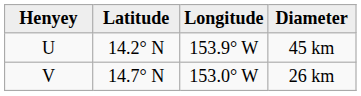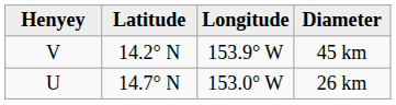 <table class="wikitable">
 <tr>
 <th width="25%" style="background:#eeeeee;">Henyey</th>
 <th width="25%" style="background:#eeeeee;">Latitude</th>
 <th width="25%" style="background:#eeeeee;">Longitude</th>
 <th width="25%" style="background:#eeeeee;">Diameter</th>
 </tr>
 <tr>
-<td align="center">U</td>
+<td align="center">V</td>
 <td align="center">14.2° N</td>
 <td align="center">153.9° W</td>
 <td align="center">45 km</td>
 </tr>
 <tr>
-<td align="center">V</td>
+<td align="center">U</td>
 <td align="center">14.7° N</td>
 <td align="center">153.0° W</td>
 <td align="center">26 km</td>
 </tr>
 </table>
